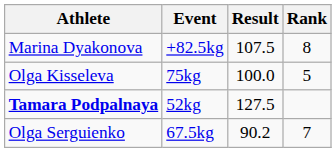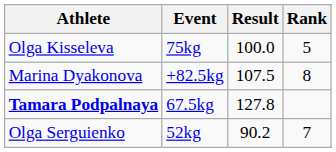 <table class=wikitable style="font-size:90%">
 <tr>
 <th>Athlete</th>
 <th>Event</th>
 <th>Result</th>
 <th>Rank</th>
 </tr>
 <tr>
+<td><a href='#'>Olga Kisseleva</a></td>
+<td><a href='#'>75kg</a></td>
+<td style="text-align:center;">100.0</td>
+<td style="text-align:center;">5</td>
+</tr>
+<tr>
 <td><a href='#'>Marina Dyakonova</a></td>
 <td><a href='#'>+82.5kg</a></td>
 <td style="text-align:center;">107.5</td>
 <td style="text-align:center;">8</td>
 </tr>
 <tr>
-<td><a href='#'>Olga Kisseleva</a></td>
-<td><a href='#'>75kg</a></td>
-<td style="text-align:center;">100.0</td>
-<td style="text-align:center;">5</td>
-</tr>
-<tr>
 <td><strong><a href='#'>Tamara Podpalnaya</a></strong></td>
-<td><a href='#'>52kg</a></td>
-<td style="text-align:center;">127.5</td>
+<td><a href='#'>67.5kg</a></td>
+<td style="text-align:center;">127.8</td>
 <td style="text-align:center;"></td>
 </tr>
 <tr>
 <td><a href='#'>Olga Serguienko</a></td>
-<td><a href='#'>67.5kg</a></td>
+<td><a href='#'>52kg</a></td>
 <td style="text-align:center;">90.2</td>
 <td style="text-align:center;">7</td>
 </tr>
 </table>
